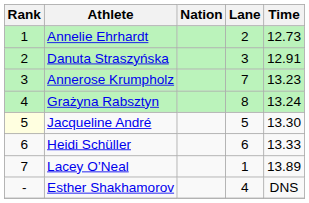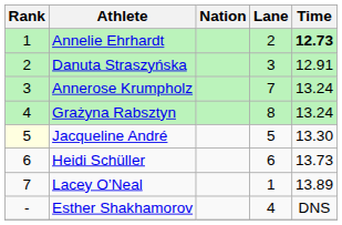 <table class="wikitable sortable" style="text-align:center">
 <tr>
 <th>Rank</th>
 <th>Athlete</th>
 <th>Nation</th>
 <th>Lane</th>
 <th>Time</th>
 </tr>
 <tr bgcolor=bbf3bb>
 <td>1</td>
 <td align=left><a href='#'>Annelie Ehrhardt</a></td>
 <td align=left></td>
 <td>2</td>
-<td>12.73</td>
+<td><strong>12.73</strong></td>
 </tr>
 <tr bgcolor=bbf3bb>
 <td>2</td>
 <td align=left><a href='#'>Danuta Straszyńska</a></td>
 <td align=left></td>
 <td>3</td>
 <td>12.91</td>
 </tr>
 <tr bgcolor=bbf3bb>
 <td>3</td>
 <td align=left><a href='#'>Annerose Krumpholz</a></td>
 <td align=left></td>
 <td>7</td>
-<td>13.23</td>
+<td>13.24</td>
 </tr>
 <tr bgcolor=bbf3bb>
 <td>4</td>
 <td align=left><a href='#'>Grażyna Rabsztyn</a></td>
 <td align=left></td>
 <td>8</td>
 <td>13.24</td>
 </tr>
 <tr>
 <td style="background: lightyellow;">5</td>
 <td align=left><a href='#'>Jacqueline André</a></td>
 <td align=left></td>
 <td>5</td>
 <td>13.30</td>
 </tr>
 <tr>
 <td>6</td>
 <td align=left><a href='#'>Heidi Schüller</a></td>
 <td align=left></td>
 <td>6</td>
-<td>13.33</td>
+<td>13.73</td>
 </tr>
 <tr>
 <td>7</td>
 <td align=left><a href='#'>Lacey O’Neal</a></td>
 <td align=left></td>
 <td>1</td>
 <td>13.89</td>
 </tr>
 <tr>
 <td>-</td>
 <td align=left><a href='#'>Esther Shakhamorov</a></td>
 <td align=left></td>
 <td>4</td>
 <td>DNS</td>
 </tr>
 <tr>
 </tr>
 </table>
